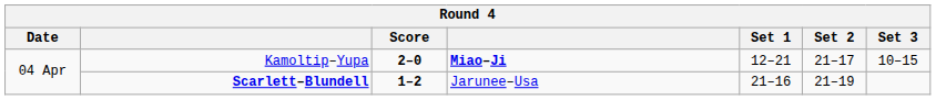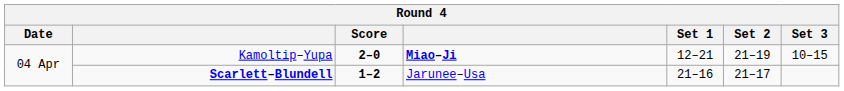 <table class="wikitable" style="text-align: center; font-size:90% ">
 <tr>
 <th colspan=7>Round 4</th>
 </tr>
 <tr>
 <th width="60">Date</th>
 <th align="right" width="250"></th>
 <th width="60">Score</th>
 <th align="left" width="250"></th>
 <th width="50">Set 1</th>
 <th width="50">Set 2</th>
 <th width="50">Set 3</th>
 </tr>
 <tr>
 <td rowspan=2>04 Apr</td>
 <td align=right><a href='#'>Kamoltip</a>–<a href='#'>Yupa</a> </td>
 <td align=center><strong>2–0</strong></td>
 <td align=left><strong> <a href='#'>Miao</a>–<a href='#'>Ji</a></strong></td>
 <td>12–21</td>
-<td>21–17</td>
+<td>21–19</td>
 <td>10–15</td>
 </tr>
 <tr>
 <td align=right><strong><a href='#'>Scarlett</a>–<a href='#'>Blundell</a> </strong></td>
 <td align=center><strong>1–2</strong></td>
 <td align=left> <a href='#'>Jarunee</a>–<a href='#'>Usa</a></td>
 <td>21–16</td>
-<td>21–19</td>
+<td>21–17</td>
 <td></td>
 </tr>
 </table>
